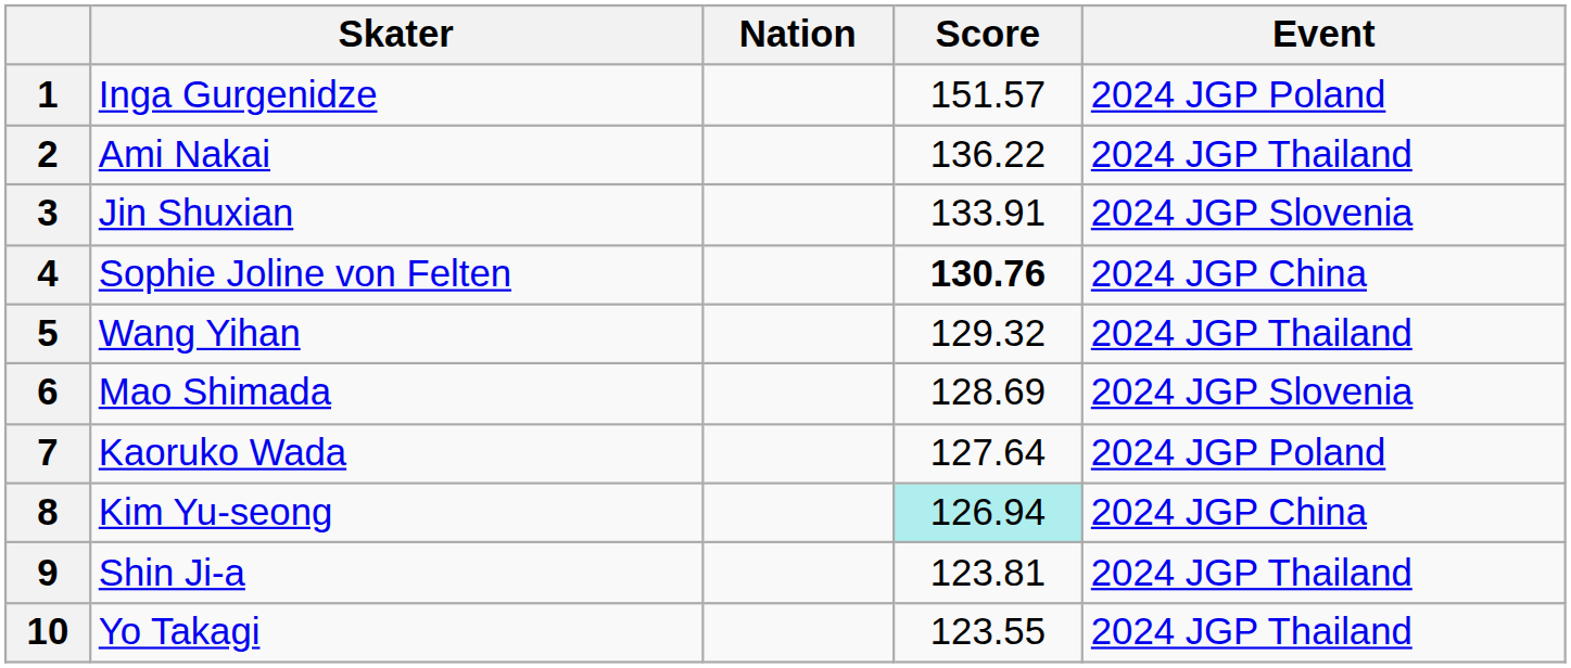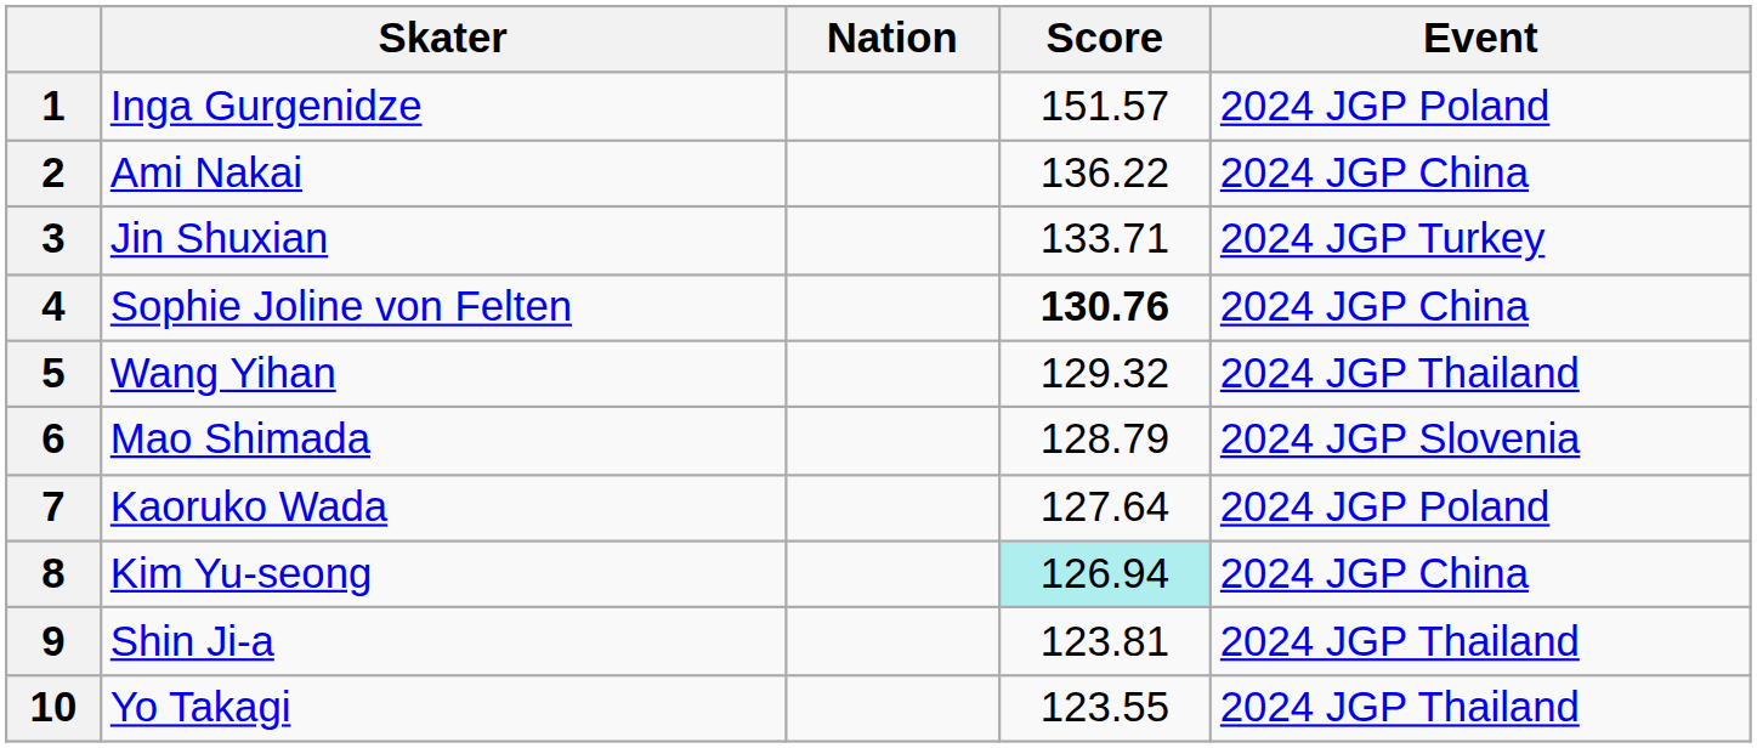 <table class="wikitable sortable" style="text-align:left; width:75%">
 <tr>
 <th scope="col"></th>
 <th scope="col">Skater</th>
 <th scope="col">Nation</th>
 <th scope="col">Score</th>
 <th scope="col">Event</th>
 </tr>
 <tr>
 <th scope="row">1</th>
 <td><a href='#'>Inga Gurgenidze</a></td>
 <td></td>
 <td style="text-align:center">151.57</td>
 <td><a href='#'>2024 JGP Poland</a></td>
 </tr>
 <tr>
 <th scope="row">2</th>
 <td><a href='#'>Ami Nakai</a></td>
 <td></td>
 <td style="text-align:center">136.22</td>
-<td><a href='#'>2024 JGP Thailand</a></td>
+<td><a href='#'>2024 JGP China</a></td>
 </tr>
 <tr>
 <th scope="row">3</th>
 <td><a href='#'>Jin Shuxian</a></td>
 <td></td>
-<td style="text-align:center">133.91</td>
-<td><a href='#'>2024 JGP Slovenia</a></td>
+<td style="text-align:center">133.71</td>
+<td><a href='#'>2024 JGP Turkey</a></td>
 </tr>
 <tr>
 <th scope="row">4</th>
 <td><a href='#'>Sophie Joline von Felten</a></td>
 <td></td>
 <td style="text-align:center"><strong>130.76</strong></td>
 <td><a href='#'>2024 JGP China</a></td>
 </tr>
 <tr>
 <th scope="row">5</th>
 <td><a href='#'>Wang Yihan</a></td>
 <td></td>
 <td style="text-align:center">129.32</td>
 <td><a href='#'>2024 JGP Thailand</a></td>
 </tr>
 <tr>
 <th scope="row">6</th>
 <td><a href='#'>Mao Shimada</a></td>
 <td></td>
-<td style="text-align:center">128.69</td>
+<td style="text-align:center">128.79</td>
 <td><a href='#'>2024 JGP Slovenia</a></td>
 </tr>
 <tr>
 <th scope="row">7</th>
 <td><a href='#'>Kaoruko Wada</a></td>
 <td></td>
 <td style="text-align:center">127.64</td>
 <td><a href='#'>2024 JGP Poland</a></td>
 </tr>
 <tr>
 <th scope="row">8</th>
 <td><a href='#'>Kim Yu-seong</a></td>
 <td></td>
 <td style="background: paleturquoise; text-align:center">126.94</td>
 <td><a href='#'>2024 JGP China</a></td>
 </tr>
 <tr>
 <th scope="row">9</th>
 <td><a href='#'>Shin Ji-a</a></td>
 <td></td>
 <td style="text-align:center">123.81</td>
 <td><a href='#'>2024 JGP Thailand</a></td>
 </tr>
 <tr>
 <th scope="row">10</th>
 <td><a href='#'>Yo Takagi</a></td>
 <td></td>
 <td style="text-align:center">123.55</td>
 <td><a href='#'>2024 JGP Thailand</a></td>
 </tr>
 </table>
